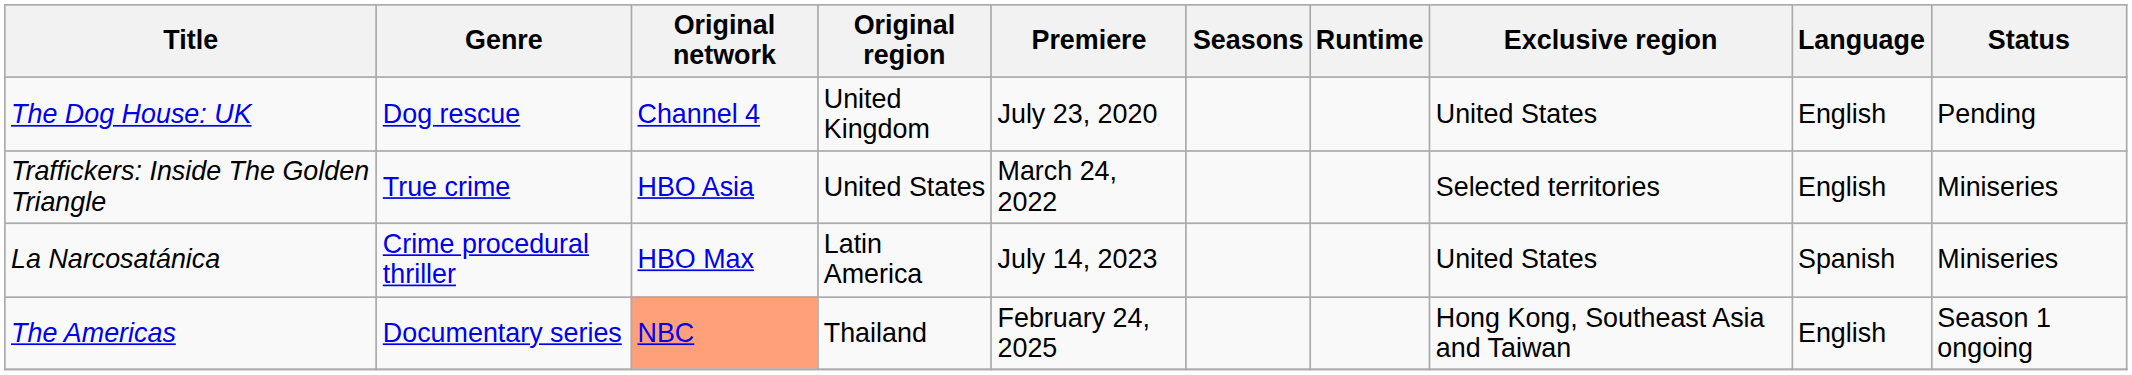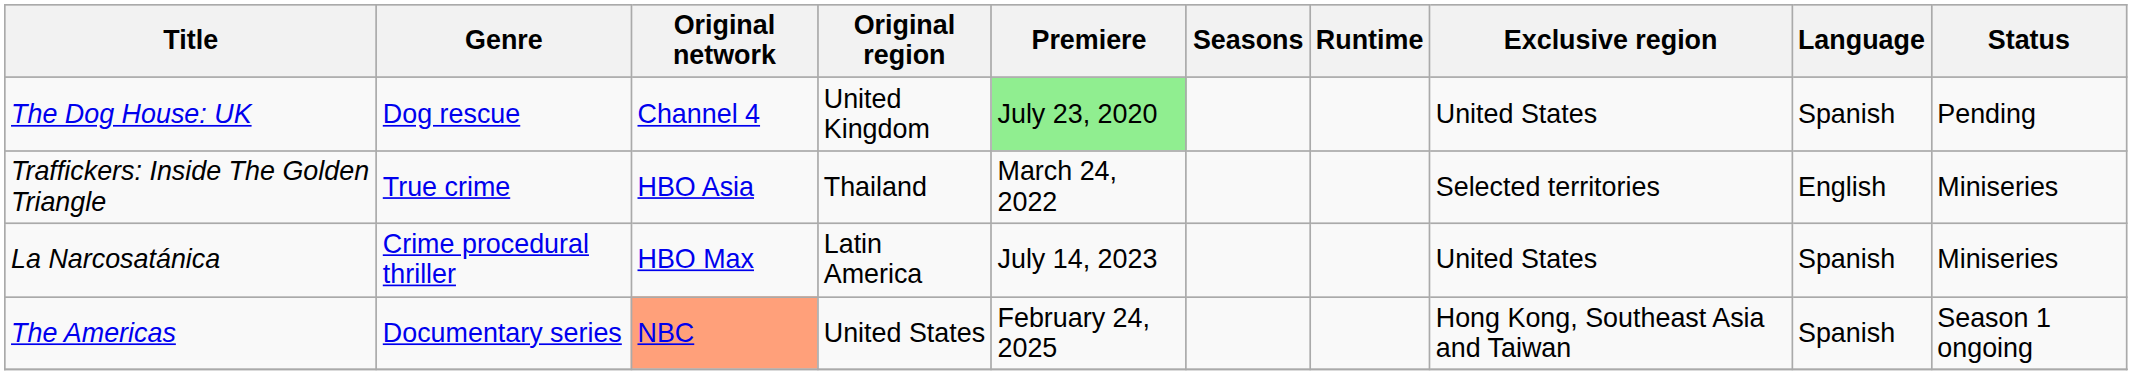 <table class="wikitable sortable" style="width:100%;">
 <tr>
 <th>Title</th>
 <th>Genre</th>
 <th>Original network</th>
 <th>Original region</th>
 <th>Premiere</th>
 <th>Seasons</th>
 <th>Runtime</th>
 <th>Exclusive region</th>
 <th>Language</th>
 <th>Status</th>
 </tr>
 <tr>
 <td><em><a href='#'>The Dog House: UK</a></em></td>
 <td><a href='#'>Dog rescue</a></td>
 <td><a href='#'>Channel 4</a></td>
 <td>United Kingdom</td>
-<td>July 23, 2020</td>
+<td style="background: lightgreen;">July 23, 2020</td>
 <td></td>
 <td></td>
 <td>United States</td>
-<td>English</td>
+<td>Spanish</td>
 <td>Pending</td>
 </tr>
 <tr>
 <td><em>Traffickers: Inside The Golden Triangle</em></td>
 <td><a href='#'>True crime</a></td>
 <td><a href='#'>HBO Asia</a></td>
-<td>United States</td>
+<td>Thailand</td>
 <td>March 24, 2022</td>
 <td></td>
 <td></td>
 <td>Selected territories</td>
 <td>English</td>
 <td>Miniseries</td>
 </tr>
 <tr>
 <td><em>La Narcosatánica</em></td>
 <td><a href='#'>Crime procedural</a> <a href='#'>thriller</a></td>
 <td><a href='#'>HBO Max</a></td>
 <td>Latin America</td>
 <td>July 14, 2023</td>
 <td></td>
 <td></td>
 <td>United States</td>
 <td>Spanish</td>
 <td>Miniseries</td>
 </tr>
 <tr>
 <td><em><a href='#'>The Americas</a></em></td>
 <td><a href='#'>Documentary series</a></td>
 <td style="background: lightsalmon;"><a href='#'>NBC</a></td>
-<td>Thailand</td>
+<td>United States</td>
 <td>February 24, 2025</td>
 <td></td>
 <td></td>
 <td>Hong Kong, Southeast Asia and Taiwan</td>
-<td>English</td>
+<td>Spanish</td>
 <td>Season 1 ongoing</td>
 </tr>
 <tr>
 </tr>
 </table>
